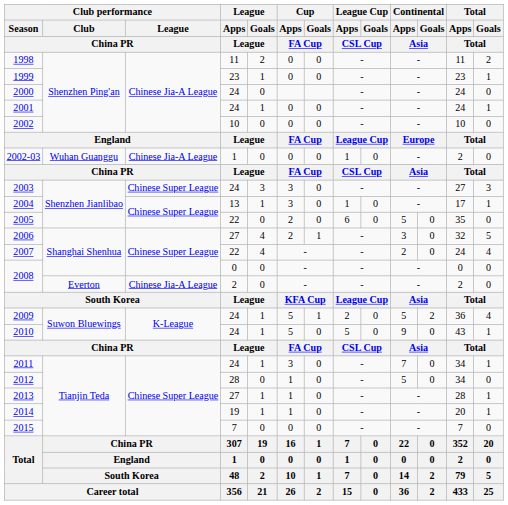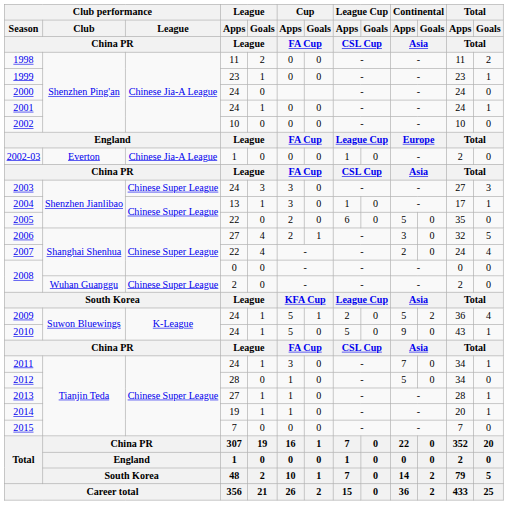 <table class="wikitable" style="text-align:center">
 <tr>
 <th colspan=3>Club performance</th>
 <th colspan=2>League</th>
 <th colspan=2>Cup</th>
 <th colspan=2>League Cup</th>
 <th colspan=2>Continental</th>
 <th colspan=2>Total</th>
 </tr>
 <tr>
 <th>Season</th>
 <th>Club</th>
 <th>League</th>
 <th>Apps</th>
 <th>Goals</th>
 <th>Apps</th>
 <th>Goals</th>
 <th>Apps</th>
 <th>Goals</th>
 <th>Apps</th>
 <th>Goals</th>
 <th>Apps</th>
 <th>Goals</th>
 </tr>
 <tr>
 <th colspan=3>China PR</th>
 <th colspan=2>League</th>
 <th colspan=2><a href='#'>FA Cup</a></th>
 <th colspan=2><a href='#'>CSL Cup</a></th>
 <th colspan=2><a href='#'>Asia</a></th>
 <th colspan=2>Total</th>
 </tr>
 <tr>
 <td><a href='#'>1998</a></td>
 <td rowspan="5"><a href='#'>Shenzhen Ping'an</a></td>
 <td rowspan="5"><a href='#'>Chinese Jia-A League</a></td>
 <td>11</td>
 <td>2</td>
 <td>0</td>
 <td>0</td>
 <td colspan="2">-</td>
 <td colspan="2">-</td>
 <td>11</td>
 <td>2</td>
 </tr>
 <tr>
 <td><a href='#'>1999</a></td>
 <td>23</td>
 <td>1</td>
 <td>0</td>
 <td>0</td>
 <td colspan="2">-</td>
 <td colspan="2">-</td>
 <td>23</td>
 <td>1</td>
 </tr>
 <tr>
 <td><a href='#'>2000</a></td>
 <td>24</td>
 <td>0</td>
 <td></td>
 <td></td>
 <td colspan="2">-</td>
 <td colspan="2">-</td>
 <td>24</td>
 <td>0</td>
 </tr>
 <tr>
 <td><a href='#'>2001</a></td>
 <td>24</td>
 <td>1</td>
 <td>0</td>
 <td>0</td>
 <td colspan="2">-</td>
 <td colspan="2">-</td>
 <td>24</td>
 <td>1</td>
 </tr>
 <tr>
 <td><a href='#'>2002</a></td>
 <td>10</td>
 <td>0</td>
 <td>0</td>
 <td>0</td>
 <td colspan="2">-</td>
 <td colspan="2">-</td>
 <td>10</td>
 <td>0</td>
 </tr>
 <tr>
 <th colspan=3>England</th>
 <th colspan=2>League</th>
 <th colspan=2><a href='#'>FA Cup</a></th>
 <th colspan=2><a href='#'>League Cup</a></th>
 <th colspan=2><a href='#'>Europe</a></th>
 <th colspan=2>Total</th>
 </tr>
 <tr>
 <td><a href='#'>2002-03</a></td>
-<td><a href='#'>Wuhan Guanggu</a></td>
+<td rowspan="1"><a href='#'>Everton</a></td>
 <td rowspan="1"><a href='#'>Chinese Jia-A League</a></td>
 <td>1</td>
 <td>0</td>
 <td>0</td>
 <td>0</td>
 <td>1</td>
 <td>0</td>
 <td colspan="2">-</td>
 <td>2</td>
 <td>0</td>
 </tr>
 <tr>
 <th colspan=3>China PR</th>
 <th colspan=2>League</th>
 <th colspan=2><a href='#'>FA Cup</a></th>
 <th colspan=2><a href='#'>CSL Cup</a></th>
 <th colspan=2><a href='#'>Asia</a></th>
 <th colspan=2>Total</th>
 </tr>
 <tr>
 <td><a href='#'>2003</a></td>
 <td rowspan="3"><a href='#'>Shenzhen Jianlibao</a></td>
 <td rowspan="1"><a href='#'>Chinese Super League</a></td>
 <td>24</td>
 <td>3</td>
 <td>3</td>
 <td>0</td>
 <td colspan="2">-</td>
 <td colspan="2">-</td>
 <td>27</td>
 <td>3</td>
 </tr>
 <tr>
 <td><a href='#'>2004</a></td>
 <td rowspan="2"><a href='#'>Chinese Super League</a></td>
 <td>13</td>
 <td>1</td>
 <td>3</td>
 <td>0</td>
 <td>1</td>
 <td>0</td>
 <td colspan="2">-</td>
 <td>17</td>
 <td>1</td>
 </tr>
 <tr>
 <td><a href='#'>2005</a></td>
 <td>22</td>
 <td>0</td>
 <td>2</td>
 <td>0</td>
 <td>6</td>
 <td>0</td>
 <td>5</td>
 <td>0</td>
 <td>35</td>
 <td>0</td>
 </tr>
 <tr>
 <td><a href='#'>2006</a></td>
 <td rowspan="3"><a href='#'>Shanghai Shenhua</a></td>
 <td rowspan="3"><a href='#'>Chinese Super League</a></td>
 <td>27</td>
 <td>4</td>
 <td>2</td>
 <td>1</td>
 <td colspan="2">-</td>
 <td>3</td>
 <td>0</td>
 <td>32</td>
 <td>5</td>
 </tr>
 <tr>
 <td><a href='#'>2007</a></td>
 <td>22</td>
 <td>4</td>
 <td colspan="2">-</td>
 <td colspan="2">-</td>
 <td>2</td>
 <td>0</td>
 <td>24</td>
 <td>4</td>
 </tr>
 <tr>
 <td rowspan="2"><a href='#'>2008</a></td>
 <td>0</td>
 <td>0</td>
 <td colspan="2">-</td>
 <td colspan="2">-</td>
 <td colspan="2">-</td>
 <td>0</td>
 <td>0</td>
 </tr>
 <tr>
-<td rowspan="1"><a href='#'>Everton</a></td>
-<td rowspan="1"><a href='#'>Chinese Jia-A League</a></td>
+<td><a href='#'>Wuhan Guanggu</a></td>
+<td rowspan="1"><a href='#'>Chinese Super League</a></td>
 <td>2</td>
 <td>0</td>
 <td colspan="2">-</td>
 <td colspan="2">-</td>
 <td colspan="2">-</td>
 <td>2</td>
 <td>0</td>
 </tr>
 <tr>
 <th colspan=3>South Korea</th>
 <th colspan=2>League</th>
 <th colspan=2><a href='#'>KFA Cup</a></th>
 <th colspan=2><a href='#'>League Cup</a></th>
 <th colspan=2><a href='#'>Asia</a></th>
 <th colspan=2>Total</th>
 </tr>
 <tr>
 <td><a href='#'>2009</a></td>
 <td rowspan="2"><a href='#'>Suwon Bluewings</a></td>
 <td rowspan="2"><a href='#'>K-League</a></td>
 <td>24</td>
 <td>1</td>
 <td>5</td>
 <td>1</td>
 <td>2</td>
 <td>0</td>
 <td>5</td>
 <td>2</td>
 <td>36</td>
 <td>4</td>
 </tr>
 <tr>
 <td><a href='#'>2010</a></td>
 <td>24</td>
 <td>1</td>
 <td>5</td>
 <td>0</td>
 <td>5</td>
 <td>0</td>
 <td>9</td>
 <td>0</td>
 <td>43</td>
 <td>1</td>
 </tr>
 <tr>
 <th colspan=3>China PR</th>
 <th colspan=2>League</th>
 <th colspan=2><a href='#'>FA Cup</a></th>
 <th colspan=2><a href='#'>CSL Cup</a></th>
 <th colspan=2><a href='#'>Asia</a></th>
 <th colspan=2>Total</th>
 </tr>
 <tr>
 <td><a href='#'>2011</a></td>
 <td rowspan="5"><a href='#'>Tianjin Teda</a></td>
 <td rowspan="5"><a href='#'>Chinese Super League</a></td>
 <td>24</td>
 <td>1</td>
 <td>3</td>
 <td>0</td>
 <td colspan="2">-</td>
 <td>7</td>
 <td>0</td>
 <td>34</td>
 <td>1</td>
 </tr>
 <tr>
 <td><a href='#'>2012</a></td>
 <td>28</td>
 <td>0</td>
 <td>1</td>
 <td>0</td>
 <td colspan="2">-</td>
 <td>5</td>
 <td>0</td>
 <td>34</td>
 <td>0</td>
 </tr>
 <tr>
 <td><a href='#'>2013</a></td>
 <td>27</td>
 <td>1</td>
 <td>1</td>
 <td>0</td>
 <td colspan="2">-</td>
 <td colspan="2">-</td>
 <td>28</td>
 <td>1</td>
 </tr>
 <tr>
 <td><a href='#'>2014</a></td>
 <td>19</td>
 <td>1</td>
 <td>1</td>
 <td>0</td>
 <td colspan="2">-</td>
 <td colspan="2">-</td>
 <td>20</td>
 <td>1</td>
 </tr>
 <tr>
 <td><a href='#'>2015</a></td>
 <td>7</td>
 <td>0</td>
 <td>0</td>
 <td>0</td>
 <td colspan="2">-</td>
 <td colspan="2">-</td>
 <td>7</td>
 <td>0</td>
 </tr>
 <tr>
 <th rowspan=3>Total</th>
 <th colspan=2>China PR</th>
 <th>307</th>
 <th>19</th>
 <th>16</th>
 <th>1</th>
 <th>7</th>
 <th>0</th>
 <th>22</th>
 <th>0</th>
 <th>352</th>
 <th>20</th>
 </tr>
 <tr>
 <th colspan=2>England</th>
 <th>1</th>
 <th>0</th>
 <th>0</th>
 <th>0</th>
 <th>1</th>
 <th>0</th>
 <th>0</th>
 <th>0</th>
 <th>2</th>
 <th>0</th>
 </tr>
 <tr>
 <th colspan=2>South Korea</th>
 <th>48</th>
 <th>2</th>
 <th>10</th>
 <th>1</th>
 <th>7</th>
 <th>0</th>
 <th>14</th>
 <th>2</th>
 <th>79</th>
 <th>5</th>
 </tr>
 <tr>
 <th colspan=3>Career total</th>
 <th>356</th>
 <th>21</th>
 <th>26</th>
 <th>2</th>
 <th>15</th>
 <th>0</th>
 <th>36</th>
 <th>2</th>
 <th>433</th>
 <th>25</th>
 </tr>
 </table>
